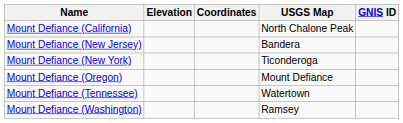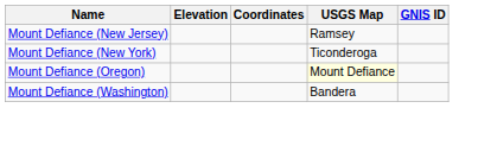 <table class="wikitable sortable">
 <tr>
 <th>Name</th>
 <th>Elevation</th>
 <th>Coordinates</th>
 <th>USGS Map</th>
 <th><a href='#'>GNIS</a> ID</th>
 </tr>
 <tr>
-<td><a href='#'>Mount Defiance (California)</a></td>
-<td></td>
-<td></td>
-<td>North Chalone Peak</td>
-<td></td>
-</tr>
-<tr>
 <td><a href='#'>Mount Defiance (New Jersey)</a></td>
 <td></td>
 <td></td>
-<td>Bandera</td>
+<td>Ramsey</td>
 <td></td>
 </tr>
 <tr>
 <td><a href='#'>Mount Defiance (New York)</a></td>
 <td></td>
 <td></td>
 <td>Ticonderoga</td>
 <td></td>
 </tr>
 <tr>
 <td><a href='#'>Mount Defiance (Oregon)</a></td>
 <td></td>
 <td></td>
-<td>Mount Defiance</td>
-<td></td>
-</tr>
-<tr>
-<td><a href='#'>Mount Defiance (Tennessee)</a></td>
-<td></td>
-<td></td>
-<td>Watertown</td>
+<td style="background: lightyellow;">Mount Defiance</td>
 <td></td>
 </tr>
 <tr>
 <td><a href='#'>Mount Defiance (Washington)</a></td>
 <td></td>
 <td></td>
-<td>Ramsey</td>
+<td>Bandera</td>
 <td></td>
 </tr>
 </table>
